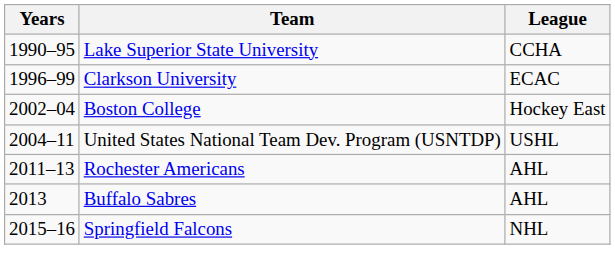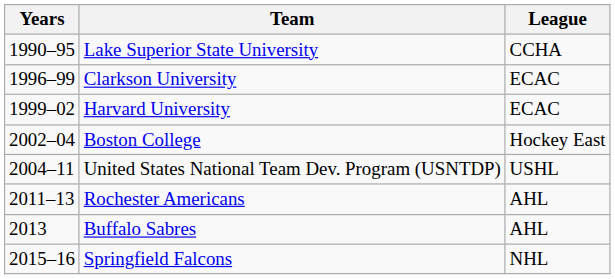 <table class="wikitable">
 <tr>
 <th>Years</th>
 <th>Team</th>
 <th>League</th>
 </tr>
 <tr>
 <td>1990–95</td>
 <td><a href='#'>Lake Superior State University</a></td>
 <td>CCHA</td>
 </tr>
 <tr>
 <td>1996–99</td>
 <td><a href='#'>Clarkson University</a></td>
+<td>ECAC</td>
+</tr>
+<tr>
+<td>1999–02</td>
+<td><a href='#'>Harvard University</a></td>
 <td>ECAC</td>
 </tr>
 <tr>
 <td>2002–04</td>
 <td><a href='#'>Boston College</a></td>
 <td>Hockey East</td>
 </tr>
 <tr>
 <td>2004–11</td>
 <td>United States National Team Dev. Program (USNTDP)</td>
 <td>USHL</td>
 </tr>
 <tr>
 <td>2011–13</td>
 <td><a href='#'>Rochester Americans</a></td>
 <td>AHL</td>
 </tr>
 <tr>
 <td>2013</td>
 <td><a href='#'>Buffalo Sabres</a></td>
 <td>AHL</td>
 </tr>
 <tr>
 <td>2015–16</td>
 <td><a href='#'>Springfield Falcons</a></td>
 <td>NHL</td>
 </tr>
 </table>
